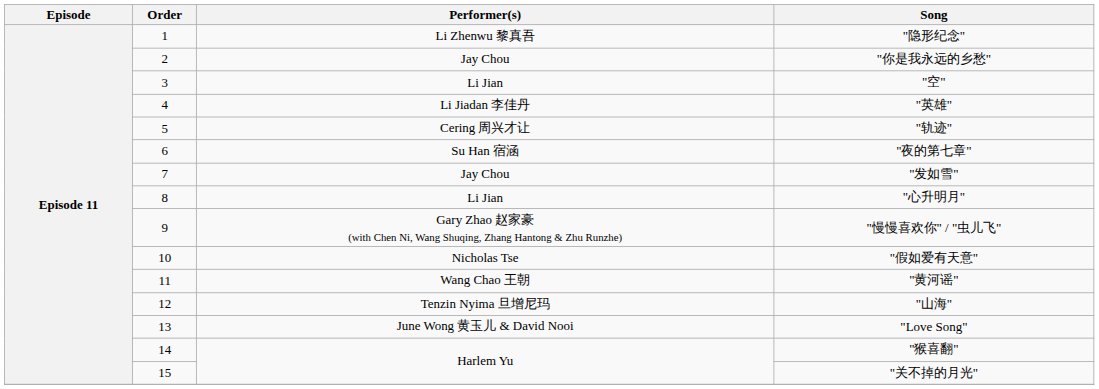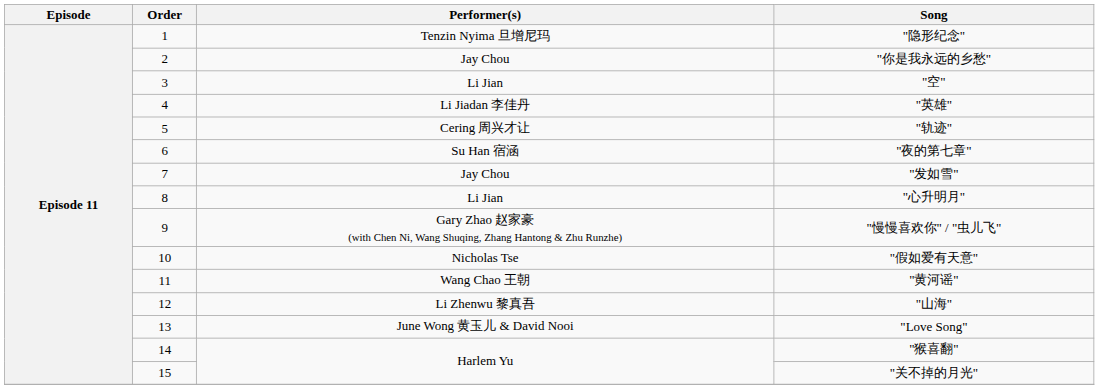 <table class="wikitable" style="text-align:center; width:85%;">
 <tr>
 <th style="width:10%;">Episode</th>
 <th style="width:5%;">Order</th>
 <th style="width:45%;">Performer(s)</th>
 <th style="width:25%;">Song</th>
 </tr>
 <tr>
 <th rowspan="15" scope="row">Episode 11<br><small></small></th>
 <td>1</td>
-<td>Li Zhenwu 黎真吾</td>
+<td>Tenzin Nyima 旦增尼玛</td>
 <td>"隐形纪念"</td>
 </tr>
 <tr>
 <td>2</td>
 <td>Jay Chou</td>
 <td>"你是我永远的乡愁"</td>
 </tr>
 <tr>
 <td>3</td>
 <td>Li Jian</td>
 <td>"空"</td>
 </tr>
 <tr>
 <td>4</td>
 <td>Li Jiadan 李佳丹</td>
 <td>"英雄"</td>
 </tr>
 <tr>
 <td>5</td>
 <td>Cering 周兴才让</td>
 <td>"轨迹"</td>
 </tr>
 <tr>
 <td>6</td>
 <td>Su Han 宿涵</td>
 <td>"夜的第七章"</td>
 </tr>
 <tr>
 <td>7</td>
 <td>Jay Chou</td>
 <td>"发如雪"</td>
 </tr>
 <tr>
 <td>8</td>
 <td>Li Jian</td>
 <td>"心升明月"</td>
 </tr>
 <tr>
 <td>9</td>
 <td>Gary Zhao 赵家豪<br><small>(with Chen Ni, Wang Shuqing, Zhang Hantong & Zhu Runzhe)</small></td>
 <td>"慢慢喜欢你" / "虫儿飞"</td>
 </tr>
 <tr>
 <td>10</td>
 <td>Nicholas Tse</td>
 <td>"假如爱有天意"</td>
 </tr>
 <tr>
 <td>11</td>
 <td>Wang Chao 王朝</td>
 <td>"黄河谣"</td>
 </tr>
 <tr>
 <td>12</td>
-<td>Tenzin Nyima 旦增尼玛</td>
+<td>Li Zhenwu 黎真吾</td>
 <td>"山海"</td>
 </tr>
 <tr>
 <td>13</td>
 <td>June Wong 黄玉儿 & David Nooi</td>
 <td>"Love Song"</td>
 </tr>
 <tr>
 <td>14</td>
 <td rowspan=2>Harlem Yu</td>
 <td>"猴喜翻"</td>
 </tr>
 <tr>
 <td>15</td>
 <td>"关不掉的月光"</td>
 </tr>
 <tr>
 </tr>
 </table>
